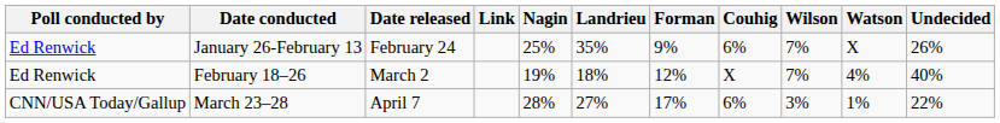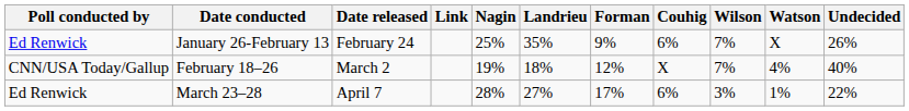 <table class="wikitable">
 <tr>
 <th>Poll conducted by</th>
 <th>Date conducted</th>
 <th>Date released</th>
 <th>Link</th>
 <th>Nagin</th>
 <th>Landrieu</th>
 <th>Forman</th>
 <th>Couhig</th>
 <th>Wilson</th>
 <th>Watson</th>
 <th>Undecided</th>
 </tr>
 <tr>
 <td><a href='#'>Ed Renwick</a></td>
 <td>January 26-February 13</td>
 <td>February 24</td>
 <td></td>
 <td>25%</td>
 <td>35%</td>
 <td>9%</td>
 <td>6%</td>
 <td>7%</td>
 <td>X</td>
 <td>26%</td>
 </tr>
 <tr>
-<td>Ed Renwick</td>
+<td>CNN/USA Today/Gallup</td>
 <td>February 18–26</td>
 <td>March 2</td>
 <td></td>
 <td>19%</td>
 <td>18%</td>
 <td>12%</td>
 <td>X</td>
 <td>7%</td>
 <td>4%</td>
 <td>40%</td>
 </tr>
 <tr>
-<td>CNN/USA Today/Gallup</td>
+<td>Ed Renwick</td>
 <td>March 23–28</td>
 <td>April 7</td>
 <td></td>
 <td>28%</td>
 <td>27%</td>
 <td>17%</td>
 <td>6%</td>
 <td>3%</td>
 <td>1%</td>
 <td>22%</td>
 </tr>
 </table>
